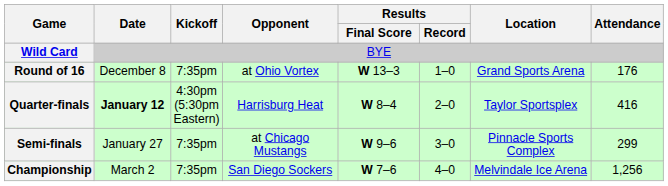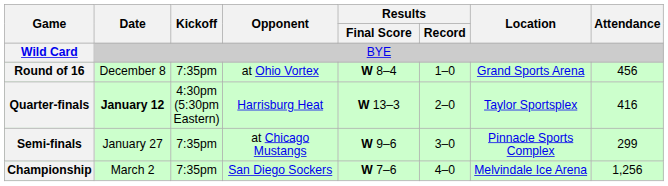 <table class="wikitable">
 <tr>
 <th rowspan="2" width="110">Game</th>
 <th rowspan="2" width="100">Date</th>
 <th rowspan="2" width="60">Kickoff</th>
 <th rowspan="2" width="170">Opponent</th>
 <th colspan="2" width="180">Results</th>
 <th rowspan="2" width="180">Location</th>
 <th rowspan="2" width="80">Attendance</th>
 </tr>
 <tr>
 <th width="120">Final Score</th>
 <th width="60">Record</th>
 </tr>
 <tr align="center" bgcolor="#CCCCCC">
 <th><a href='#'>Wild Card</a></th>
 <td colspan=7><a href='#'>BYE</a></td>
 </tr>
 <tr align="center" bgcolor="#CCFFCC">
 <th>Round of 16</th>
 <td>December 8</td>
 <td>7:35pm</td>
 <td>at <a href='#'>Ohio Vortex</a></td>
-<td><strong>W</strong> 13–3</td>
+<td><strong>W</strong> 8–4</td>
 <td>1–0</td>
 <td><a href='#'>Grand Sports Arena</a></td>
-<td>176</td>
+<td>456</td>
 </tr>
 <tr align="center" bgcolor="#CCFFCC">
 <th>Quarter-finals</th>
 <td><strong>January 12</strong></td>
 <td>4:30pm<br>(5:30pm Eastern)</td>
 <td><a href='#'>Harrisburg Heat</a></td>
-<td><strong>W</strong> 8–4</td>
+<td><strong>W</strong> 13–3</td>
 <td>2–0</td>
 <td><a href='#'>Taylor Sportsplex</a></td>
 <td>416</td>
 </tr>
 <tr align="center" bgcolor="#CCFFCC">
 <th>Semi-finals</th>
 <td>January 27</td>
 <td>7:35pm</td>
 <td>at <a href='#'>Chicago Mustangs</a></td>
 <td><strong>W</strong> 9–6</td>
 <td>3–0</td>
 <td><a href='#'>Pinnacle Sports Complex</a></td>
 <td>299</td>
 </tr>
 <tr align="center" bgcolor="#CCFFCC">
 <th>Championship</th>
 <td>March 2</td>
 <td>7:35pm</td>
 <td><a href='#'>San Diego Sockers</a></td>
 <td><strong>W</strong> 7–6</td>
 <td>4–0</td>
 <td><a href='#'>Melvindale Ice Arena</a></td>
 <td>1,256</td>
 </tr>
 </table>
